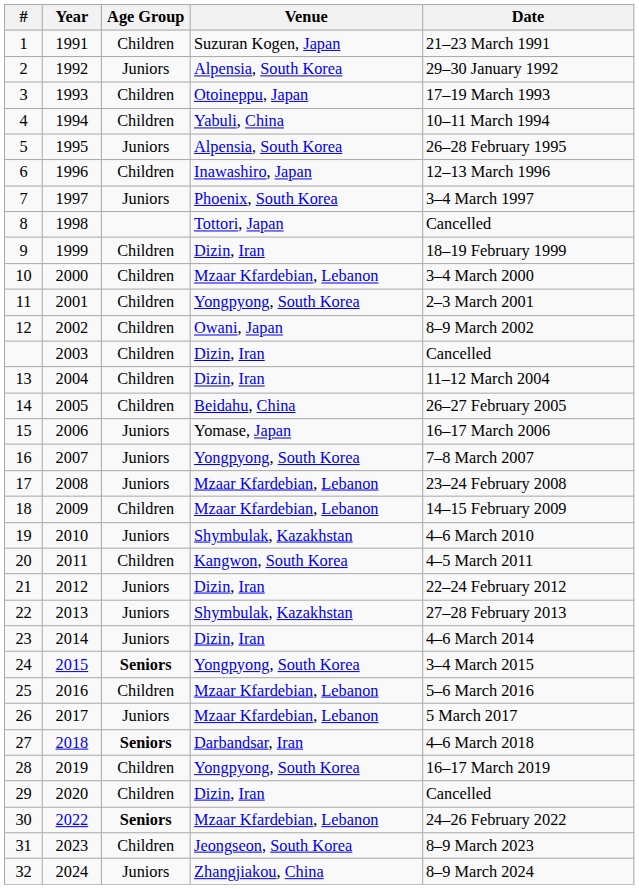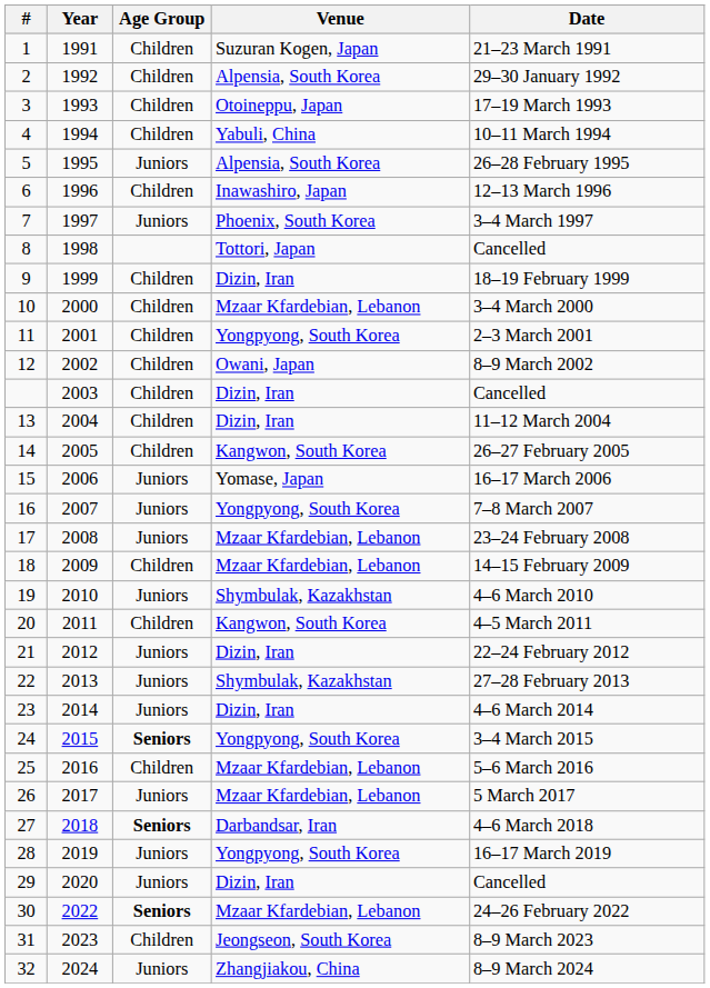 <table class="wikitable" style="text-align:center;">
 <tr style="background:#cccccc;">
 <th width=30>#</th>
 <th width=50>Year</th>
 <th width=80>Age Group</th>
 <th width=220>Venue</th>
 <th width=200>Date</th>
 </tr>
 <tr>
 <td>1</td>
 <td>1991</td>
 <td>Children</td>
 <td align=left> Suzuran Kogen, <a href='#'>Japan</a></td>
 <td align=left>21–23 March 1991</td>
 </tr>
 <tr>
 <td>2</td>
 <td>1992</td>
-<td>Juniors</td>
+<td>Children</td>
 <td align=left> <a href='#'>Alpensia</a>, <a href='#'>South Korea</a></td>
 <td align=left>29–30 January 1992</td>
 </tr>
 <tr>
 <td>3</td>
 <td>1993</td>
 <td>Children</td>
 <td align=left> <a href='#'>Otoineppu</a>, <a href='#'>Japan</a></td>
 <td align=left>17–19 March 1993</td>
 </tr>
 <tr>
 <td>4</td>
 <td>1994</td>
 <td>Children</td>
 <td align=left> <a href='#'>Yabuli</a>, <a href='#'>China</a></td>
 <td align=left>10–11 March 1994</td>
 </tr>
 <tr>
 <td>5</td>
 <td>1995</td>
 <td>Juniors</td>
 <td align=left> <a href='#'>Alpensia</a>, <a href='#'>South Korea</a></td>
 <td align=left>26–28 February 1995</td>
 </tr>
 <tr>
 <td>6</td>
 <td>1996</td>
 <td>Children</td>
 <td align=left> <a href='#'>Inawashiro</a>, <a href='#'>Japan</a></td>
 <td align=left>12–13 March 1996</td>
 </tr>
 <tr>
 <td>7</td>
 <td>1997</td>
 <td>Juniors</td>
 <td align=left> <a href='#'>Phoenix</a>, <a href='#'>South Korea</a></td>
 <td align=left>3–4 March 1997</td>
 </tr>
 <tr>
 <td>8</td>
 <td>1998</td>
 <td></td>
 <td align=left> <a href='#'>Tottori</a>, <a href='#'>Japan</a></td>
 <td align=left>Cancelled</td>
 </tr>
 <tr>
 <td>9</td>
 <td>1999</td>
 <td>Children</td>
 <td align=left> <a href='#'>Dizin</a>, <a href='#'>Iran</a></td>
 <td align=left>18–19 February 1999</td>
 </tr>
 <tr>
 <td>10</td>
 <td>2000</td>
 <td>Children</td>
 <td align=left> <a href='#'>Mzaar Kfardebian</a>, <a href='#'>Lebanon</a></td>
 <td align=left>3–4 March 2000</td>
 </tr>
 <tr>
 <td>11</td>
 <td>2001</td>
 <td>Children</td>
 <td align=left> <a href='#'>Yongpyong</a>, <a href='#'>South Korea</a></td>
 <td align=left>2–3 March 2001</td>
 </tr>
 <tr>
 <td>12</td>
 <td>2002</td>
 <td>Children</td>
 <td align=left> <a href='#'>Owani</a>, <a href='#'>Japan</a></td>
 <td align=left>8–9 March 2002</td>
 </tr>
 <tr>
 <td></td>
 <td>2003</td>
 <td>Children</td>
 <td align=left> <a href='#'>Dizin</a>, <a href='#'>Iran</a></td>
 <td align=left>Cancelled</td>
 </tr>
 <tr>
 <td>13</td>
 <td>2004</td>
 <td>Children</td>
 <td align=left> <a href='#'>Dizin</a>, <a href='#'>Iran</a></td>
 <td align=left>11–12 March 2004</td>
 </tr>
 <tr>
 <td>14</td>
 <td>2005</td>
 <td>Children</td>
-<td align=left> <a href='#'>Beidahu</a>, <a href='#'>China</a></td>
+<td align=left> <a href='#'>Kangwon</a>, <a href='#'>South Korea</a></td>
 <td align=left>26–27 February 2005</td>
 </tr>
 <tr>
 <td>15</td>
 <td>2006</td>
 <td>Juniors</td>
 <td align=left> Yomase, <a href='#'>Japan</a></td>
 <td align=left>16–17 March 2006</td>
 </tr>
 <tr>
 <td>16</td>
 <td>2007</td>
 <td>Juniors</td>
 <td align=left> <a href='#'>Yongpyong</a>, <a href='#'>South Korea</a></td>
 <td align=left>7–8 March 2007</td>
 </tr>
 <tr>
 <td>17</td>
 <td>2008</td>
 <td>Juniors</td>
 <td align=left> <a href='#'>Mzaar Kfardebian</a>, <a href='#'>Lebanon</a></td>
 <td align=left>23–24 February 2008</td>
 </tr>
 <tr>
 <td>18</td>
 <td>2009</td>
 <td>Children</td>
 <td align=left> <a href='#'>Mzaar Kfardebian</a>, <a href='#'>Lebanon</a></td>
 <td align=left>14–15 February 2009</td>
 </tr>
 <tr>
 <td>19</td>
 <td>2010</td>
 <td>Juniors</td>
 <td align=left> <a href='#'>Shymbulak</a>, <a href='#'>Kazakhstan</a></td>
 <td align=left>4–6 March 2010</td>
 </tr>
 <tr>
 <td>20</td>
 <td>2011</td>
 <td>Children</td>
 <td align=left> <a href='#'>Kangwon</a>, <a href='#'>South Korea</a></td>
 <td align=left>4–5 March 2011</td>
 </tr>
 <tr>
 <td>21</td>
 <td>2012</td>
 <td>Juniors</td>
 <td align=left> <a href='#'>Dizin</a>, <a href='#'>Iran</a></td>
 <td align=left>22–24 February 2012</td>
 </tr>
 <tr>
 <td>22</td>
 <td>2013</td>
 <td>Juniors</td>
 <td align=left> <a href='#'>Shymbulak</a>, <a href='#'>Kazakhstan</a></td>
 <td align=left>27–28 February 2013</td>
 </tr>
 <tr>
 <td>23</td>
 <td>2014</td>
 <td>Juniors</td>
 <td align=left> <a href='#'>Dizin</a>, <a href='#'>Iran</a></td>
 <td align=left>4–6 March 2014</td>
 </tr>
 <tr>
 <td>24</td>
 <td><a href='#'>2015</a></td>
 <td><strong>Seniors</strong></td>
 <td align=left> <a href='#'>Yongpyong</a>, <a href='#'>South Korea</a></td>
 <td align=left>3–4 March 2015</td>
 </tr>
 <tr>
 <td>25</td>
 <td>2016</td>
 <td>Children</td>
 <td align=left> <a href='#'>Mzaar Kfardebian</a>, <a href='#'>Lebanon</a></td>
 <td align=left>5–6 March 2016</td>
 </tr>
 <tr>
 <td>26</td>
 <td>2017</td>
 <td>Juniors</td>
 <td align=left> <a href='#'>Mzaar Kfardebian</a>, <a href='#'>Lebanon</a></td>
 <td align=left>5 March 2017</td>
 </tr>
 <tr>
 <td>27</td>
 <td><a href='#'>2018</a></td>
 <td><strong>Seniors</strong></td>
 <td align=left> <a href='#'>Darbandsar</a>, <a href='#'>Iran</a></td>
 <td align=left>4–6 March 2018</td>
 </tr>
 <tr>
 <td>28</td>
 <td>2019</td>
-<td>Children</td>
+<td>Juniors</td>
 <td align=left> <a href='#'>Yongpyong</a>, <a href='#'>South Korea</a></td>
 <td align=left>16–17 March 2019</td>
 </tr>
 <tr>
 <td>29</td>
 <td>2020</td>
-<td>Children</td>
+<td>Juniors</td>
 <td align=left> <a href='#'>Dizin</a>, <a href='#'>Iran</a></td>
 <td align=left>Cancelled</td>
 </tr>
 <tr>
 <td>30</td>
 <td><a href='#'>2022</a></td>
 <td><strong>Seniors</strong></td>
 <td align=left> <a href='#'>Mzaar Kfardebian</a>, <a href='#'>Lebanon</a></td>
 <td align=left>24–26 February 2022</td>
 </tr>
 <tr>
 <td>31</td>
 <td>2023</td>
 <td>Children</td>
 <td align=left> <a href='#'>Jeongseon</a>, <a href='#'>South Korea</a></td>
 <td align=left>8–9 March 2023</td>
 </tr>
 <tr>
 <td>32</td>
 <td>2024</td>
 <td>Juniors</td>
 <td align=left> <a href='#'>Zhangjiakou</a>, <a href='#'>China</a></td>
 <td align=left>8–9 March 2024</td>
 </tr>
 </table>
